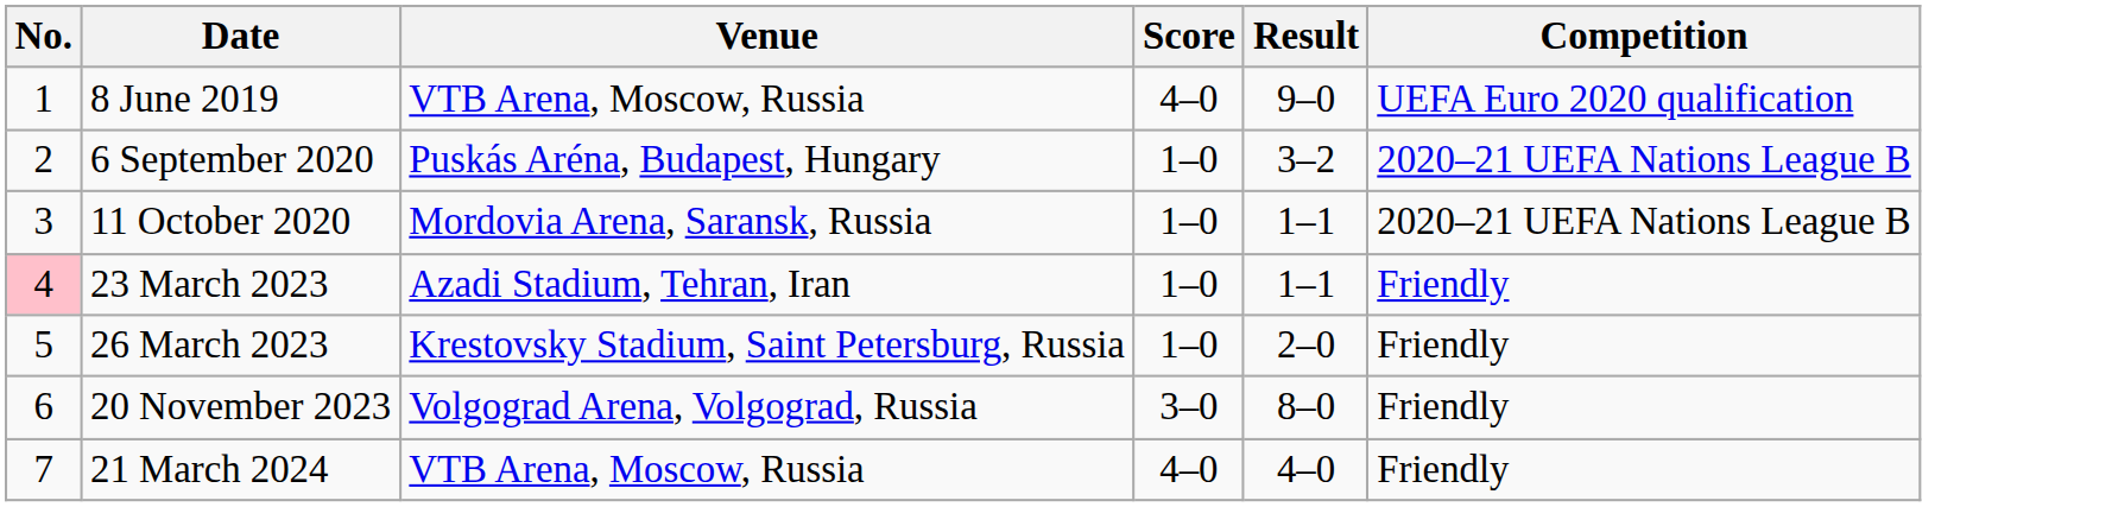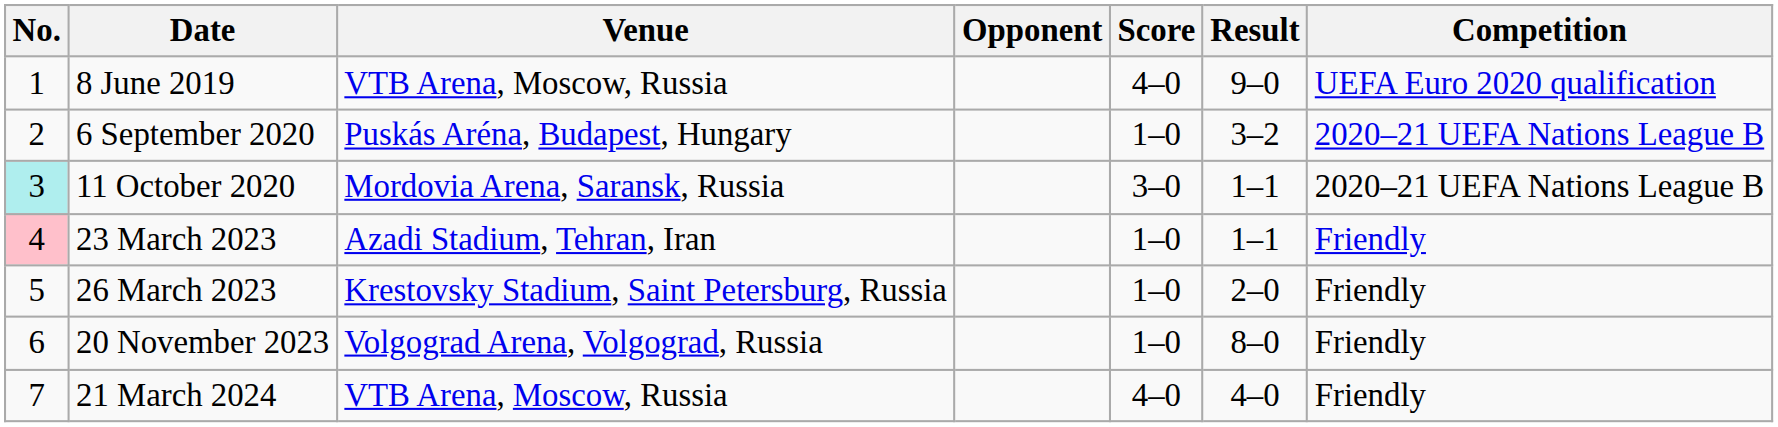 <table class="wikitable sortable">
 <tr>
 <th scope="col">No.</th>
 <th scope="col">Date</th>
 <th scope="col">Venue</th>
+<th scope="col">Opponent</th>
 <th scope="col">Score</th>
 <th scope="col">Result</th>
 <th scope="col">Competition</th>
 </tr>
 <tr>
 <td align="center">1</td>
 <td>8 June 2019</td>
 <td><a href='#'>VTB Arena</a>, Moscow, Russia</td>
+<td></td>
 <td align="center">4–0</td>
 <td align="center">9–0</td>
 <td><a href='#'>UEFA Euro 2020 qualification</a></td>
 </tr>
 <tr>
 <td align="center">2</td>
 <td>6 September 2020</td>
 <td><a href='#'>Puskás Aréna</a>, <a href='#'>Budapest</a>, Hungary</td>
+<td></td>
 <td align="center">1–0</td>
 <td align="center">3–2</td>
 <td><a href='#'>2020–21 UEFA Nations League B</a></td>
 </tr>
 <tr>
-<td align="center">3</td>
+<td align="center" style="background: paleturquoise;">3</td>
 <td>11 October 2020</td>
 <td><a href='#'>Mordovia Arena</a>, <a href='#'>Saransk</a>, Russia</td>
-<td align="center">1–0</td>
+<td></td>
+<td align=center>3–0</td>
 <td align="center">1–1</td>
 <td>2020–21 UEFA Nations League B</td>
 </tr>
 <tr>
 <td align="center" style="background: pink;">4</td>
 <td>23 March 2023</td>
 <td><a href='#'>Azadi Stadium</a>, <a href='#'>Tehran</a>, Iran</td>
+<td></td>
 <td align=center>1–0</td>
 <td style="text-align:center">1–1</td>
 <td><a href='#'>Friendly</a></td>
 </tr>
 <tr>
 <td align="center">5</td>
 <td>26 March 2023</td>
 <td><a href='#'>Krestovsky Stadium</a>, <a href='#'>Saint Petersburg</a>, Russia</td>
+<td></td>
 <td align=center>1–0</td>
 <td style="text-align:center">2–0</td>
 <td>Friendly</td>
 </tr>
 <tr>
 <td align="center">6</td>
 <td>20 November 2023</td>
 <td><a href='#'>Volgograd Arena</a>, <a href='#'>Volgograd</a>, Russia</td>
-<td align=center>3–0</td>
+<td></td>
+<td align="center">1–0</td>
 <td style="text-align:center">8–0</td>
 <td>Friendly</td>
 </tr>
 <tr>
 <td align="center">7</td>
 <td>21 March 2024</td>
 <td><a href='#'>VTB Arena</a>, <a href='#'>Moscow</a>, Russia</td>
+<td></td>
 <td align="center">4–0</td>
 <td align=center>4–0</td>
 <td>Friendly</td>
 </tr>
 </table>
